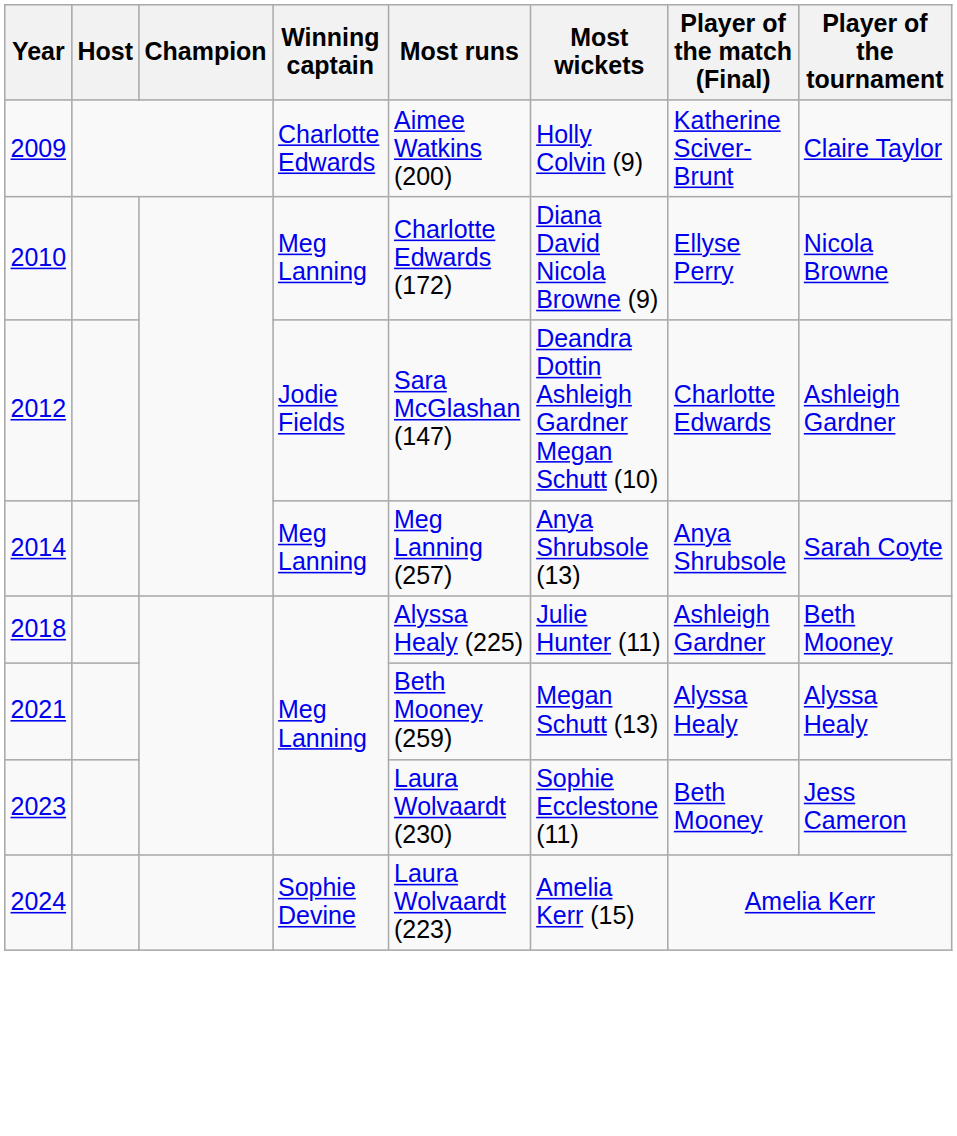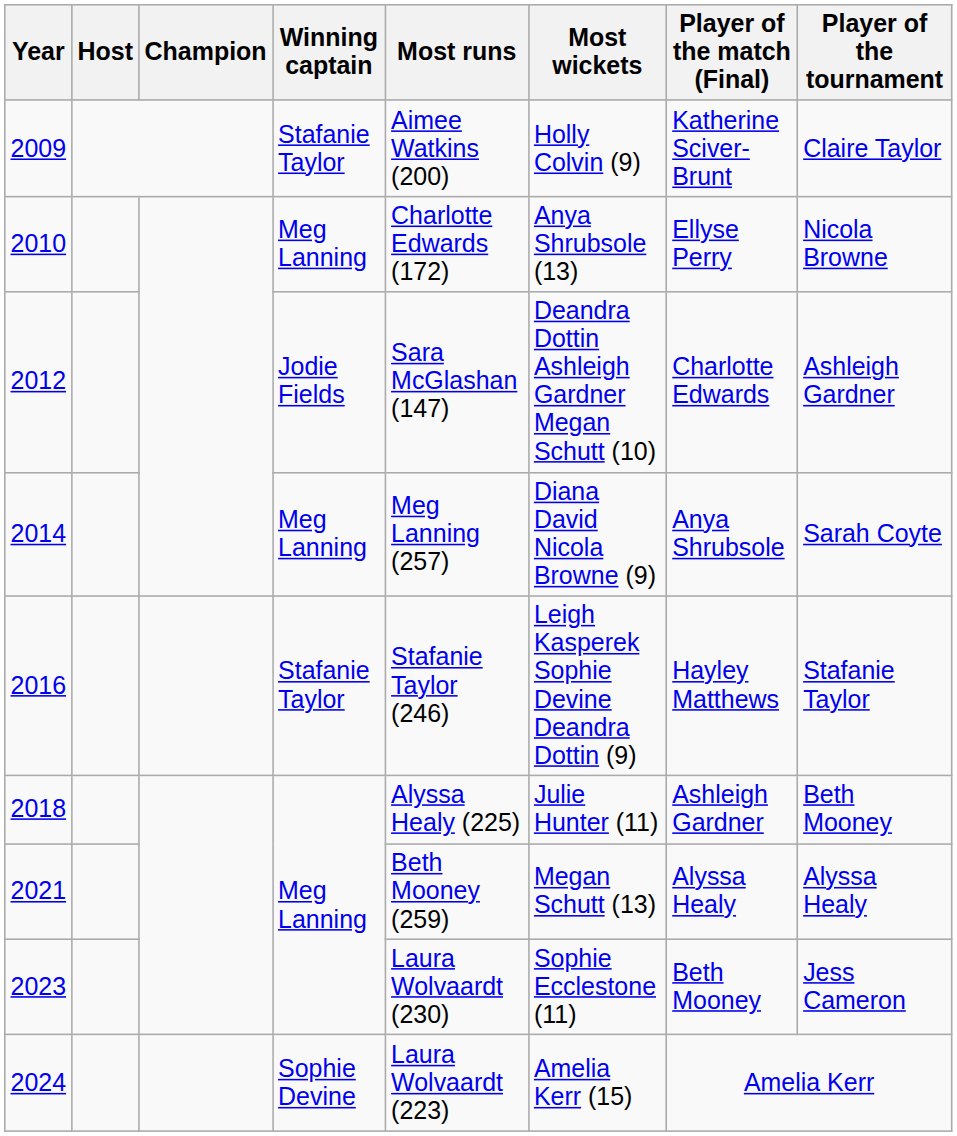 <table class="wikitable sortable">
 <tr>
 <th>Year</th>
 <th>Host</th>
 <th>Champion</th>
 <th>Winning captain</th>
 <th>Most runs</th>
 <th>Most wickets</th>
 <th>Player of the match (Final)</th>
 <th>Player of the tournament</th>
 </tr>
 <tr>
 <td><a href='#'>2009</a></td>
 <td colspan="2" align="center"></td>
-<td> <a href='#'>Charlotte Edwards</a></td>
+<td> <a href='#'>Stafanie Taylor</a></td>
 <td> <a href='#'>Aimee Watkins</a> (200)</td>
 <td> <a href='#'>Holly Colvin</a> (9)</td>
 <td> <a href='#'>Katherine Sciver-Brunt</a></td>
 <td> <a href='#'>Claire Taylor</a></td>
 </tr>
 <tr>
 <td><a href='#'>2010</a></td>
 <td></td>
 <td rowspan="3"></td>
 <td> <a href='#'>Meg Lanning</a></td>
 <td> <a href='#'>Charlotte Edwards</a> (172)</td>
-<td> <a href='#'>Diana David</a> <br> <a href='#'>Nicola Browne</a> (9)</td>
+<td> <a href='#'>Anya Shrubsole</a> (13)</td>
 <td> <a href='#'>Ellyse Perry</a></td>
 <td> <a href='#'>Nicola Browne</a></td>
 </tr>
 <tr>
 <td><a href='#'>2012</a></td>
 <td></td>
 <td> <a href='#'>Jodie Fields</a></td>
 <td> <a href='#'>Sara McGlashan</a> (147)</td>
 <td> <a href='#'>Deandra Dottin</a> <br> <a href='#'>Ashleigh Gardner</a> <br> <a href='#'>Megan Schutt</a> (10)</td>
 <td> <a href='#'>Charlotte Edwards</a></td>
 <td> <a href='#'>Ashleigh Gardner</a></td>
 </tr>
 <tr>
 <td><a href='#'>2014</a></td>
 <td></td>
 <td> <a href='#'>Meg Lanning</a></td>
 <td> <a href='#'>Meg Lanning</a> (257)</td>
-<td> <a href='#'>Anya Shrubsole</a> (13)</td>
+<td> <a href='#'>Diana David</a> <br> <a href='#'>Nicola Browne</a> (9)</td>
 <td> <a href='#'>Anya Shrubsole</a></td>
 <td> <a href='#'>Sarah Coyte</a></td>
+</tr>
+<tr>
+<td><a href='#'>2016</a></td>
+<td></td>
+<td></td>
+<td> <a href='#'>Stafanie Taylor</a></td>
+<td> <a href='#'>Stafanie Taylor</a> (246)</td>
+<td> <a href='#'>Leigh Kasperek</a> <br> <a href='#'>Sophie Devine</a> <br> <a href='#'>Deandra Dottin</a> (9)</td>
+<td> <a href='#'>Hayley Matthews</a></td>
+<td> <a href='#'>Stafanie Taylor</a></td>
 </tr>
 <tr>
 <td><a href='#'>2018</a></td>
 <td></td>
 <td rowspan="3"></td>
 <td rowspan="3"> <a href='#'>Meg Lanning</a></td>
 <td> <a href='#'>Alyssa Healy</a> (225)</td>
 <td> <a href='#'>Julie Hunter</a> (11)</td>
 <td> <a href='#'>Ashleigh Gardner</a></td>
 <td> <a href='#'>Beth Mooney</a></td>
 </tr>
 <tr>
 <td><a href='#'>2021</a></td>
 <td></td>
 <td> <a href='#'>Beth Mooney</a> (259)</td>
 <td> <a href='#'>Megan Schutt</a> (13)</td>
 <td> <a href='#'>Alyssa Healy</a></td>
 <td> <a href='#'>Alyssa Healy</a></td>
 </tr>
 <tr>
 <td><a href='#'>2023</a></td>
 <td></td>
 <td> <a href='#'>Laura Wolvaardt</a> (230)</td>
 <td> <a href='#'>Sophie Ecclestone</a> (11)</td>
 <td> <a href='#'>Beth Mooney</a></td>
 <td> <a href='#'>Jess Cameron</a></td>
 </tr>
 <tr>
 <td><a href='#'>2024</a></td>
 <td></td>
 <td></td>
 <td> <a href='#'>Sophie Devine</a></td>
 <td> <a href='#'>Laura Wolvaardt</a> (223)</td>
 <td> <a href='#'>Amelia Kerr</a> (15)</td>
 <td colspan="2" align="center"> <a href='#'>Amelia Kerr</a></td>
 </tr>
 </table>
